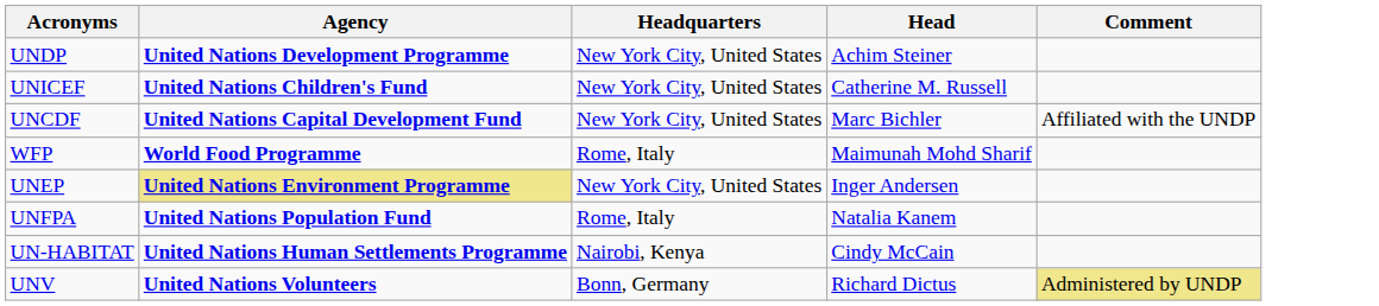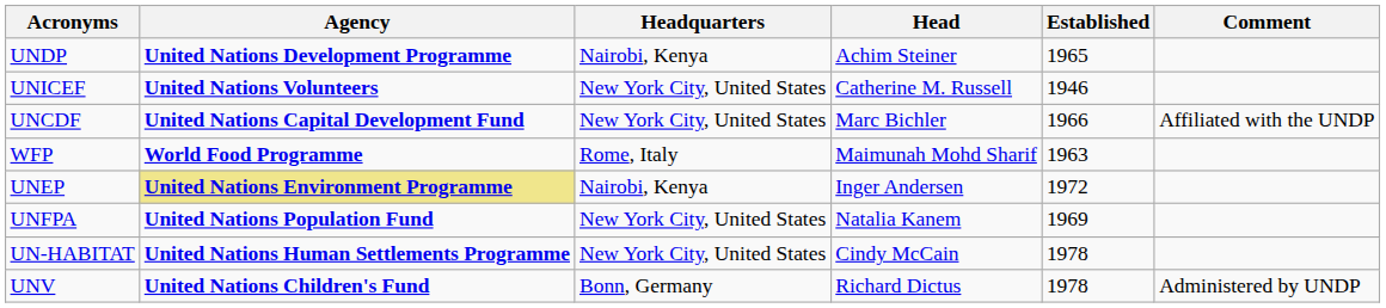 <table class="wikitable" style="text-align:left;">
 <tr>
 <th scope="col">Acronyms</th>
 <th scope="col">Agency</th>
 <th scope="col">Headquarters</th>
 <th scope="col">Head</th>
+<th scope="col">Established</th>
 <th scope="col">Comment</th>
 </tr>
 <tr>
 <td><a href='#'>UNDP</a></td>
 <td scope="row"><strong><a href='#'>United Nations Development Programme</a></strong></td>
-<td> <a href='#'>New York City</a>, United States</td>
+<td> <a href='#'>Nairobi</a>, Kenya</td>
 <td>  <a href='#'>Achim Steiner</a></td>
+<td>1965</td>
 <td></td>
 </tr>
 <tr>
 <td><a href='#'>UNICEF</a></td>
-<td scope="row"><strong><a href='#'>United Nations Children's Fund</a></strong></td>
+<td scope="row"><strong><a href='#'>United Nations Volunteers</a></strong></td>
 <td> <a href='#'>New York City</a>, United States</td>
 <td> <a href='#'>Catherine M. Russell</a></td>
+<td>1946</td>
 <td></td>
 </tr>
 <tr>
 <td><a href='#'>UNCDF</a></td>
 <td scope="row"><strong><a href='#'>United Nations Capital Development Fund</a></strong></td>
 <td> <a href='#'>New York City</a>, United States</td>
 <td> <a href='#'>Marc Bichler</a></td>
+<td>1966</td>
 <td>Affiliated with the UNDP</td>
 </tr>
 <tr>
 <td><a href='#'>WFP</a></td>
 <td scope="row"><strong><a href='#'>World Food Programme</a></strong></td>
 <td> <a href='#'>Rome</a>, Italy</td>
 <td>  <a href='#'>Maimunah Mohd Sharif</a></td>
+<td>1963</td>
 <td></td>
 </tr>
 <tr>
 <td><a href='#'>UNEP</a></td>
 <td scope="row" style="background: khaki;"><strong><a href='#'>United Nations Environment Programme</a></strong></td>
-<td> <a href='#'>New York City</a>, United States</td>
+<td> <a href='#'>Nairobi</a>, Kenya</td>
 <td>  <a href='#'>Inger Andersen</a></td>
+<td>1972</td>
 <td></td>
 </tr>
 <tr>
 <td><a href='#'>UNFPA</a></td>
 <td scope="row"><strong><a href='#'>United Nations Population Fund</a></strong></td>
-<td> <a href='#'>Rome</a>, Italy</td>
+<td> <a href='#'>New York City</a>, United States</td>
 <td>   <a href='#'>Natalia Kanem</a></td>
+<td>1969</td>
 <td></td>
 </tr>
 <tr>
 <td><a href='#'>UN-HABITAT</a></td>
 <td scope="row"><strong><a href='#'>United Nations Human Settlements Programme</a></strong></td>
-<td> <a href='#'>Nairobi</a>, Kenya</td>
+<td> <a href='#'>New York City</a>, United States</td>
 <td>  <a href='#'>Cindy McCain</a></td>
+<td>1978</td>
 <td></td>
 </tr>
 <tr>
 <td><a href='#'>UNV</a></td>
-<td scope="row"><strong><a href='#'>United Nations Volunteers</a></strong></td>
+<td scope="row"><strong><a href='#'>United Nations Children's Fund</a></strong></td>
 <td> <a href='#'>Bonn</a>, Germany</td>
 <td>  <a href='#'>Richard Dictus</a></td>
-<td style="background: khaki;">Administered by UNDP</td>
+<td>1978</td>
+<td>Administered by UNDP</td>
 </tr>
 </table>
